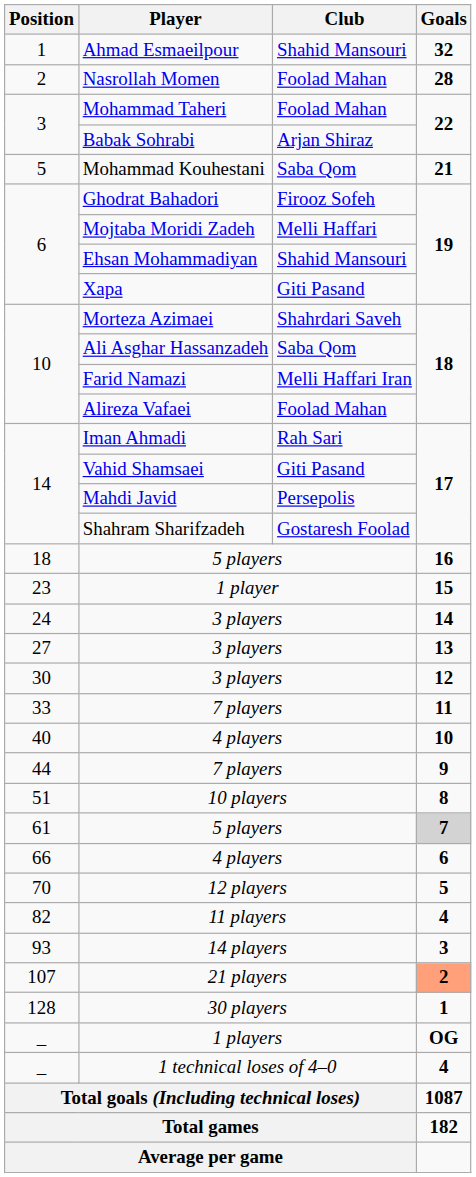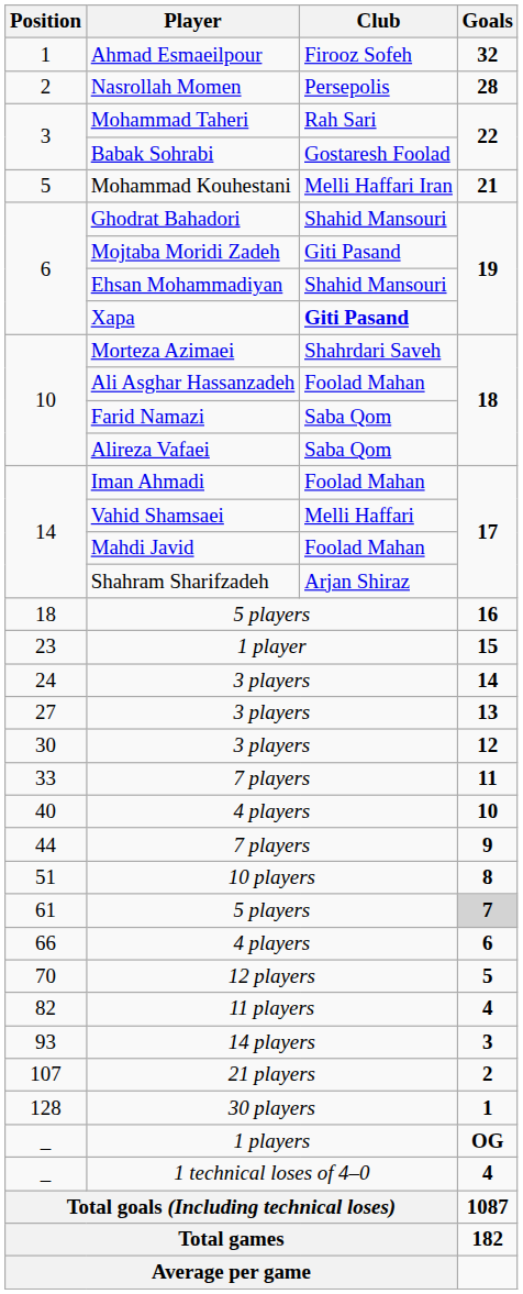 <table class="wikitable">
 <tr>
 <th>Position</th>
 <th>Player</th>
 <th>Club</th>
 <th>Goals</th>
 </tr>
 <tr align="left">
 <td align="center">1</td>
 <td> <a href='#'>Ahmad Esmaeilpour</a></td>
-<td><a href='#'>Shahid Mansouri</a></td>
+<td><a href='#'>Firooz Sofeh</a></td>
 <td align="center"><strong>32</strong></td>
 </tr>
 <tr align="left">
 <td align="center">2</td>
 <td> <a href='#'>Nasrollah Momen</a></td>
-<td><a href='#'>Foolad Mahan</a></td>
+<td><a href='#'>Persepolis</a></td>
 <td align="center"><strong>28</strong></td>
 </tr>
 <tr align="left">
 <td rowspan=2 align="center">3</td>
 <td> <a href='#'>Mohammad Taheri</a></td>
-<td><a href='#'>Foolad Mahan</a></td>
+<td><a href='#'>Rah Sari</a></td>
 <td rowspan=2 align="center"><strong>22</strong></td>
 </tr>
 <tr align="left">
 <td> <a href='#'>Babak Sohrabi</a></td>
-<td><a href='#'>Arjan Shiraz</a></td>
+<td><a href='#'>Gostaresh Foolad</a></td>
 </tr>
 <tr align="left">
 <td align="center">5</td>
 <td> Mohammad Kouhestani</td>
-<td><a href='#'>Saba Qom</a></td>
+<td><a href='#'>Melli Haffari Iran</a></td>
 <td align="center"><strong>21</strong></td>
 </tr>
 <tr align="left">
 <td rowspan=4 align="center">6</td>
 <td> <a href='#'>Ghodrat Bahadori</a></td>
-<td><a href='#'>Firooz Sofeh</a></td>
+<td><a href='#'>Shahid Mansouri</a></td>
 <td rowspan=4 align="center"><strong>19</strong></td>
 </tr>
 <tr align="left">
 <td> <a href='#'>Mojtaba Moridi Zadeh</a></td>
-<td><a href='#'>Melli Haffari</a></td>
+<td><a href='#'>Giti Pasand</a></td>
 </tr>
 <tr align="left">
 <td> <a href='#'>Ehsan Mohammadiyan</a></td>
 <td><a href='#'>Shahid Mansouri</a></td>
 </tr>
 <tr align="left">
 <td> <a href='#'>Xapa</a></td>
-<td><a href='#'>Giti Pasand</a></td>
+<td><strong><a href='#'>Giti Pasand</a></strong></td>
 </tr>
 <tr align="left">
 <td rowspan=4 align="center">10</td>
 <td> <a href='#'>Morteza Azimaei</a></td>
 <td><a href='#'>Shahrdari Saveh</a></td>
 <td rowspan=4 align="center"><strong>18</strong></td>
 </tr>
 <tr align="left">
 <td> <a href='#'>Ali Asghar Hassanzadeh</a></td>
+<td><a href='#'>Foolad Mahan</a></td>
+</tr>
+<tr align="left">
+<td> <a href='#'>Farid Namazi</a></td>
 <td><a href='#'>Saba Qom</a></td>
 </tr>
 <tr align="left">
-<td> <a href='#'>Farid Namazi</a></td>
-<td><a href='#'>Melli Haffari Iran</a></td>
-</tr>
-<tr align="left">
 <td> <a href='#'>Alireza Vafaei</a></td>
-<td><a href='#'>Foolad Mahan</a></td>
+<td><a href='#'>Saba Qom</a></td>
 </tr>
 <tr align="left">
 <td rowspan=4 align="center">14</td>
 <td> <a href='#'>Iman Ahmadi</a></td>
-<td><a href='#'>Rah Sari</a></td>
+<td><a href='#'>Foolad Mahan</a></td>
 <td rowspan=4 align="center"><strong>17</strong></td>
 </tr>
 <tr align="left">
 <td> <a href='#'>Vahid Shamsaei</a></td>
-<td><a href='#'>Giti Pasand</a></td>
+<td><a href='#'>Melli Haffari</a></td>
 </tr>
 <tr align="left">
 <td> <a href='#'>Mahdi Javid</a></td>
-<td><a href='#'>Persepolis</a></td>
+<td><a href='#'>Foolad Mahan</a></td>
 </tr>
 <tr align="left">
 <td> Shahram Sharifzadeh</td>
-<td><a href='#'>Gostaresh Foolad</a></td>
+<td><a href='#'>Arjan Shiraz</a></td>
 </tr>
 <tr align="center">
 <td>18</td>
 <td colspan=2><em>5 players</em></td>
 <td><strong>16</strong></td>
 </tr>
 <tr align="center">
 <td>23</td>
 <td colspan=2><em>1 player</em></td>
 <td><strong>15</strong></td>
 </tr>
 <tr align="center">
 <td>24</td>
 <td colspan=2><em>3 players</em></td>
 <td><strong>14</strong></td>
 </tr>
 <tr align="center">
 <td>27</td>
 <td colspan=2><em>3 players</em></td>
 <td><strong>13</strong></td>
 </tr>
 <tr align="center">
 <td>30</td>
 <td colspan=2><em>3 players</em></td>
 <td><strong>12</strong></td>
 </tr>
 <tr align="center">
 <td>33</td>
 <td colspan=2><em>7 players</em></td>
 <td><strong>11</strong></td>
 </tr>
 <tr align="center">
 <td>40</td>
 <td colspan=2><em>4 players</em></td>
 <td><strong>10</strong></td>
 </tr>
 <tr align="center">
 <td>44</td>
 <td colspan=2><em>7 players</em></td>
 <td><strong>9</strong></td>
 </tr>
 <tr align="center">
 <td>51</td>
 <td colspan=2><em>10 players</em></td>
 <td><strong>8</strong></td>
 </tr>
 <tr align="center">
 <td>61</td>
 <td colspan=2><em>5 players</em></td>
 <td style="background: lightgrey;"><strong>7</strong></td>
 </tr>
 <tr align="center">
 <td>66</td>
 <td colspan=2><em>4 players</em></td>
 <td><strong>6</strong></td>
 </tr>
 <tr align="center">
 <td>70</td>
 <td colspan=2><em>12 players</em></td>
 <td><strong>5</strong></td>
 </tr>
 <tr align="center">
 <td>82</td>
 <td colspan=2><em>11 players</em></td>
 <td><strong>4</strong></td>
 </tr>
 <tr align="center">
 <td>93</td>
 <td colspan=2><em>14 players</em></td>
 <td><strong>3</strong></td>
 </tr>
 <tr align="center">
 <td>107</td>
 <td colspan=2><em>21 players</em></td>
-<td style="background: lightsalmon;"><strong>2</strong></td>
+<td><strong>2</strong></td>
 </tr>
 <tr align="center">
 <td>128</td>
 <td colspan=2><em>30 players</em></td>
 <td><strong>1</strong></td>
 </tr>
 <tr align="center">
 <td>_</td>
 <td colspan=2><em>1 players</em></td>
 <td><strong>OG</strong></td>
 </tr>
 <tr align="center">
 <td>_</td>
 <td colspan=2><em>1 technical loses of 4–0</em></td>
 <td><strong>4</strong></td>
 </tr>
 <tr>
 <th colspan=3 align=center><strong>Total goals</strong> <em>(Including technical loses)</em></th>
 <td align="center"><strong>1087</strong></td>
 </tr>
 <tr>
 <th colspan=3 align=center><strong>Total games</strong></th>
 <td align=center><strong>182</strong></td>
 </tr>
 <tr>
 <th colspan=3 align=center><strong>Average per game</strong></th>
 <td align="center"><strong></strong></td>
 </tr>
 <tr>
 </tr>
 </table>
